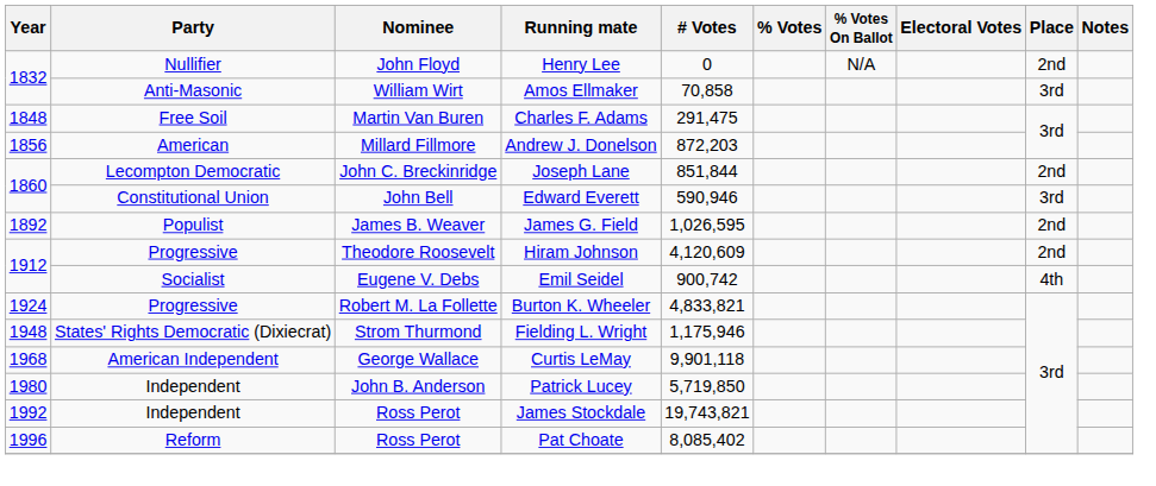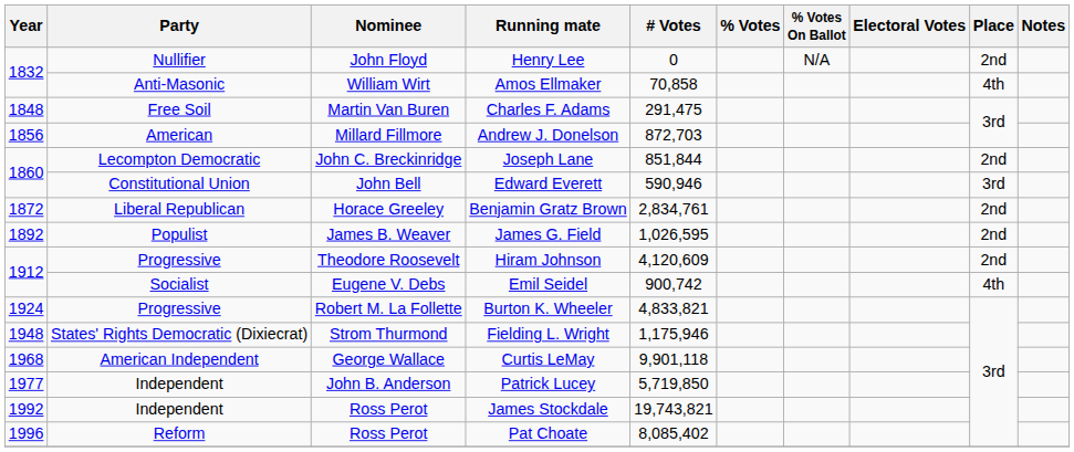 <table class="wikitable sortable" style="text-align:center;" style="width:1050px">
 <tr style="background:lightgrey;">
 <th>Year</th>
 <th>Party</th>
 <th>Nominee</th>
 <th>Running mate</th>
 <th data-sort-type=number># Votes</th>
 <th data-sort-type=number>% Votes</th>
 <th data-sort-type=number><small>% Votes<br>On Ballot</small></th>
 <th data-sort-type=number>Electoral Votes</th>
 <th>Place</th>
 <th class="unsortable">Notes</th>
 </tr>
 <tr>
 <td align="center" rowspan=2><a href='#'>1832</a></td>
 <td align="center"><a href='#'>Nullifier</a></td>
 <td align="center"><a href='#'>John Floyd</a></td>
 <td align="center"><a href='#'>Henry Lee</a></td>
 <td align="center">0</td>
 <td></td>
 <td align="center">N/A</td>
 <td></td>
 <td align="center">2nd</td>
 <td align="center"></td>
 </tr>
 <tr>
 <td align="center"><a href='#'>Anti-Masonic</a></td>
 <td align="center"><a href='#'>William Wirt</a></td>
 <td align="center"><a href='#'>Amos Ellmaker</a></td>
 <td align="center">70,858</td>
 <td></td>
 <td></td>
 <td></td>
-<td align="center">3rd</td>
+<td align="center">4th</td>
 <td align="center"></td>
 </tr>
 <tr>
 <td align="center"><a href='#'>1848</a></td>
 <td align="center"><a href='#'>Free Soil</a></td>
 <td align="center"><a href='#'>Martin Van Buren</a></td>
 <td align="center"><a href='#'>Charles F. Adams</a></td>
 <td align="center">291,475</td>
 <td></td>
 <td></td>
 <td></td>
 <td align="center" rowspan=2>3rd</td>
 <td align="center"></td>
 </tr>
 <tr>
 <td align="center"><a href='#'>1856</a></td>
 <td align="center"><a href='#'>American</a></td>
 <td align="center"><a href='#'>Millard Fillmore</a></td>
 <td align="center"><a href='#'>Andrew J. Donelson</a></td>
-<td align="center">872,203</td>
+<td align="center">872,703</td>
 <td></td>
 <td></td>
 <td></td>
 <td align="center"></td>
 </tr>
 <tr>
 <td align="center" rowspan=2><a href='#'>1860</a></td>
 <td align="center"><a href='#'>Lecompton Democratic</a></td>
 <td align="center"><a href='#'>John C. Breckinridge</a></td>
 <td align="center"><a href='#'>Joseph Lane</a></td>
 <td align="center">851,844</td>
 <td></td>
 <td></td>
 <td></td>
 <td align="center">2nd</td>
 <td align="center"></td>
 </tr>
 <tr>
 <td align="center"><a href='#'>Constitutional Union</a></td>
 <td align="center"><a href='#'>John Bell</a></td>
 <td align="center"><a href='#'>Edward Everett</a></td>
 <td align="center">590,946</td>
 <td></td>
 <td></td>
 <td></td>
 <td align="center">3rd</td>
+<td align="center"></td>
+</tr>
+<tr>
+<td align="center"><a href='#'>1872</a></td>
+<td align="center"><a href='#'>Liberal Republican</a></td>
+<td align="center"><a href='#'>Horace Greeley</a></td>
+<td align="center"><a href='#'>Benjamin Gratz Brown</a></td>
+<td align="center">2,834,761</td>
+<td></td>
+<td></td>
+<td></td>
+<td align="center">2nd</td>
 <td align="center"></td>
 </tr>
 <tr>
 <td align="center"><a href='#'>1892</a></td>
 <td align="center"><a href='#'>Populist</a></td>
 <td align="center"><a href='#'>James B. Weaver</a></td>
 <td align="center"><a href='#'>James G. Field</a></td>
 <td align="center">1,026,595</td>
 <td></td>
 <td></td>
 <td></td>
 <td align="center">2nd</td>
 <td align="center"></td>
 </tr>
 <tr>
 <td align="center" rowspan=2><a href='#'>1912</a></td>
 <td align="center"><a href='#'>Progressive</a></td>
 <td align="center"><a href='#'>Theodore Roosevelt</a></td>
 <td align="center"><a href='#'>Hiram Johnson</a></td>
 <td align="center">4,120,609</td>
 <td></td>
 <td></td>
 <td></td>
 <td align="center">2nd</td>
 <td align="center"></td>
 </tr>
 <tr>
 <td align="center"><a href='#'>Socialist</a></td>
 <td align="center"><a href='#'>Eugene V. Debs</a></td>
 <td align="center"><a href='#'>Emil Seidel</a></td>
 <td align="center">900,742</td>
 <td></td>
 <td></td>
 <td></td>
 <td align="center">4th</td>
 <td align="center"></td>
 </tr>
 <tr>
 <td align="center"><a href='#'>1924</a></td>
 <td align="center"><a href='#'>Progressive</a></td>
 <td align="center"><a href='#'>Robert M. La Follette</a></td>
 <td align="center"><a href='#'>Burton K. Wheeler</a></td>
 <td align="center">4,833,821</td>
 <td></td>
 <td></td>
 <td></td>
 <td align="center" rowspan=6>3rd</td>
 <td align="center"></td>
 </tr>
 <tr>
 <td align="center"><a href='#'>1948</a></td>
 <td align="center"><a href='#'>States' Rights Democratic</a> (Dixiecrat)</td>
 <td align="center"><a href='#'>Strom Thurmond</a></td>
 <td align="center"><a href='#'>Fielding L. Wright</a></td>
 <td align="center">1,175,946</td>
 <td></td>
 <td></td>
 <td></td>
 <td align="center"></td>
 </tr>
 <tr>
 <td align="center"><a href='#'>1968</a></td>
 <td align="center"><a href='#'>American Independent</a></td>
 <td align="center"><a href='#'>George Wallace</a></td>
 <td align="center"><a href='#'>Curtis LeMay</a></td>
 <td align="center">9,901,118</td>
 <td></td>
 <td></td>
 <td></td>
 <td align="center"></td>
 </tr>
 <tr>
-<td align="center"><a href='#'>1980</a></td>
+<td align="center"><a href='#'>1977</a></td>
 <td align="center">Independent</td>
 <td align="center"><a href='#'>John B. Anderson</a></td>
 <td align="center"><a href='#'>Patrick Lucey</a></td>
 <td align="center">5,719,850</td>
 <td></td>
 <td></td>
 <td></td>
 <td align="center"></td>
 </tr>
 <tr>
 <td align="center"><a href='#'>1992</a></td>
 <td align="center">Independent</td>
 <td align="center"><a href='#'>Ross Perot</a></td>
 <td align="center"><a href='#'>James Stockdale</a></td>
 <td align="center">19,743,821</td>
 <td></td>
 <td></td>
 <td></td>
 <td align="center"></td>
 </tr>
 <tr>
 <td align="center"><a href='#'>1996</a></td>
 <td align="center"><a href='#'>Reform</a></td>
 <td align="center"><a href='#'>Ross Perot</a></td>
 <td align="center"><a href='#'>Pat Choate</a></td>
 <td align="center">8,085,402</td>
 <td></td>
 <td></td>
 <td></td>
 <td align="center"></td>
 </tr>
 <tr>
 </tr>
 </table>
